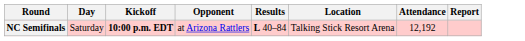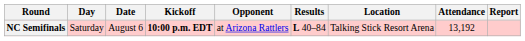 <table class="wikitable" style="font-size: 95%;">
 <tr>
 <th>Round</th>
 <th>Day</th>
+<th>Date</th>
 <th>Kickoff</th>
 <th>Opponent</th>
 <th>Results</th>
 <th>Location</th>
 <th>Attendance</th>
 <th>Report</th>
 </tr>
 <tr style= background:#ffcccc>
 <th align="center">NC Semifinals</th>
 <td align="center">Saturday</td>
+<td align="center">August 6</td>
 <td align="center"><strong>10:00 p.m. EDT</strong></td>
 <td align="center">at <a href='#'>Arizona Rattlers</a></td>
 <td align="center"><strong>L</strong> 40–84</td>
 <td align="center">Talking Stick Resort Arena</td>
-<td align="center">12,192</td>
+<td align="center">13,192</td>
 <td align="center"></td>
 </tr>
 </table>
